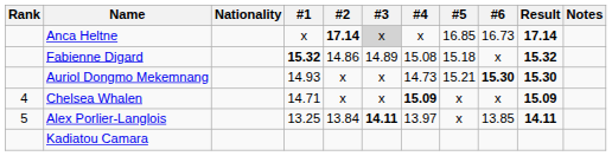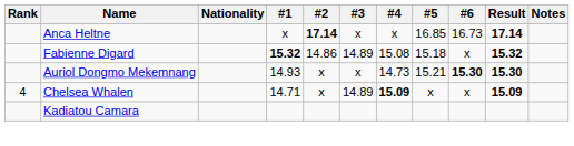 <table class="wikitable sortable" style="text-align:center">
 <tr>
 <th>Rank</th>
 <th>Name</th>
 <th>Nationality</th>
 <th>#1</th>
 <th>#2</th>
 <th>#3</th>
 <th>#4</th>
 <th>#5</th>
 <th>#6</th>
 <th>Result</th>
 <th>Notes</th>
 </tr>
 <tr>
 <td></td>
 <td align=left><a href='#'>Anca Heltne</a></td>
 <td align=left></td>
 <td>x</td>
 <td><strong>17.14</strong></td>
-<td style="background: lightgrey;">x</td>
+<td>x</td>
 <td>x</td>
 <td>16.85</td>
 <td>16.73</td>
 <td><strong>17.14</strong></td>
 <td></td>
 </tr>
 <tr>
 <td></td>
 <td align=left><a href='#'>Fabienne Digard</a></td>
 <td align=left></td>
 <td><strong>15.32</strong></td>
 <td>14.86</td>
 <td>14.89</td>
 <td>15.08</td>
 <td>15.18</td>
 <td>x</td>
 <td><strong>15.32</strong></td>
 <td></td>
 </tr>
 <tr>
 <td></td>
 <td align=left><a href='#'>Auriol Dongmo Mekemnang</a></td>
 <td align=left></td>
 <td>14.93</td>
 <td>x</td>
 <td>x</td>
 <td>14.73</td>
 <td>15.21</td>
 <td><strong>15.30</strong></td>
 <td><strong>15.30</strong></td>
 <td></td>
 </tr>
 <tr>
 <td>4</td>
 <td align=left><a href='#'>Chelsea Whalen</a></td>
 <td align=left></td>
 <td>14.71</td>
 <td>x</td>
-<td>x</td>
+<td>14.89</td>
 <td><strong>15.09</strong></td>
 <td>x</td>
 <td>x</td>
 <td><strong>15.09</strong></td>
-<td></td>
-</tr>
-<tr>
-<td>5</td>
-<td align=left><a href='#'>Alex Porlier-Langlois</a></td>
-<td align=left></td>
-<td>13.25</td>
-<td>13.84</td>
-<td><strong>14.11</strong></td>
-<td>13.97</td>
-<td>x</td>
-<td>13.85</td>
-<td><strong>14.11</strong></td>
 <td></td>
 </tr>
 <tr>
 <td></td>
 <td align=left><a href='#'>Kadiatou Camara</a></td>
 <td align=left></td>
 <td></td>
 <td></td>
 <td></td>
 <td></td>
 <td></td>
 <td></td>
 <td><strong></strong></td>
 <td></td>
 </tr>
 </table>
